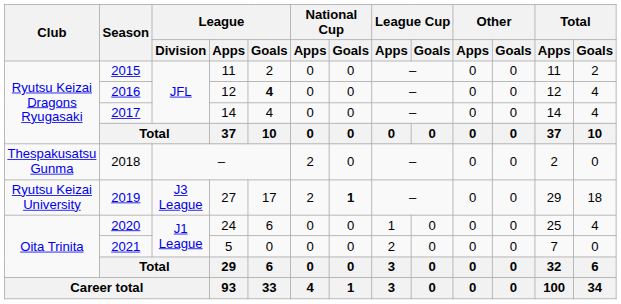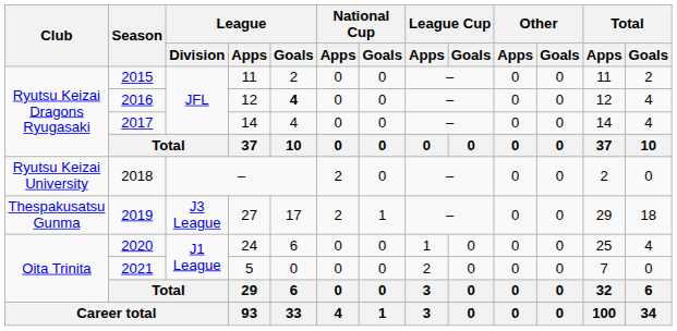 <table class="wikitable" style="text-align: center">
 <tr>
 <th rowspan="2">Club</th>
 <th rowspan="2">Season</th>
 <th colspan="3">League</th>
 <th colspan="2">National Cup</th>
 <th colspan="2">League Cup</th>
 <th colspan="2">Other</th>
 <th colspan="2">Total</th>
 </tr>
 <tr>
 <th>Division</th>
 <th>Apps</th>
 <th>Goals</th>
 <th>Apps</th>
 <th>Goals</th>
 <th>Apps</th>
 <th>Goals</th>
 <th>Apps</th>
 <th>Goals</th>
 <th>Apps</th>
 <th>Goals</th>
 </tr>
 <tr>
 <td rowspan="4"><a href='#'>Ryutsu Keizai Dragons Ryugasaki</a></td>
 <td><a href='#'>2015</a></td>
 <td rowspan="3"><a href='#'>JFL</a></td>
 <td>11</td>
 <td>2</td>
 <td>0</td>
 <td>0</td>
 <td colspan="2">–</td>
 <td>0</td>
 <td>0</td>
 <td>11</td>
 <td>2</td>
 </tr>
 <tr>
 <td><a href='#'>2016</a></td>
 <td>12</td>
 <td><strong>4</strong></td>
 <td>0</td>
 <td>0</td>
 <td colspan="2">–</td>
 <td>0</td>
 <td>0</td>
 <td>12</td>
 <td>4</td>
 </tr>
 <tr>
 <td><a href='#'>2017</a></td>
 <td>14</td>
 <td>4</td>
 <td>0</td>
 <td>0</td>
 <td colspan="2">–</td>
 <td>0</td>
 <td>0</td>
 <td>14</td>
 <td>4</td>
 </tr>
 <tr>
 <th colspan=2>Total</th>
 <th>37</th>
 <th>10</th>
 <th>0</th>
 <th>0</th>
 <th>0</th>
 <th>0</th>
 <th>0</th>
 <th>0</th>
 <th>37</th>
 <th>10</th>
 </tr>
 <tr>
-<td><a href='#'>Thespakusatsu Gunma</a></td>
+<td><a href='#'>Ryutsu Keizai University</a></td>
 <td>2018</td>
 <td colspan="3">–</td>
 <td>2</td>
 <td>0</td>
 <td colspan="2">–</td>
 <td>0</td>
 <td>0</td>
 <td>2</td>
 <td>0</td>
 </tr>
 <tr>
-<td><a href='#'>Ryutsu Keizai University</a></td>
+<td><a href='#'>Thespakusatsu Gunma</a></td>
 <td><a href='#'>2019</a></td>
 <td><a href='#'>J3 League</a></td>
 <td>27</td>
 <td>17</td>
 <td>2</td>
-<td><strong>1</strong></td>
+<td>1</td>
 <td colspan="2">–</td>
 <td>0</td>
 <td>0</td>
 <td>29</td>
 <td>18</td>
 </tr>
 <tr>
 <td rowspan="3"><a href='#'>Oita Trinita</a></td>
 <td><a href='#'>2020</a></td>
 <td rowspan="2"><a href='#'>J1 League</a></td>
 <td>24</td>
 <td>6</td>
 <td>0</td>
 <td>0</td>
 <td>1</td>
 <td>0</td>
 <td>0</td>
 <td>0</td>
 <td>25</td>
 <td>4</td>
 </tr>
 <tr>
 <td><a href='#'>2021</a></td>
 <td>5</td>
 <td>0</td>
 <td>0</td>
 <td>0</td>
 <td>2</td>
 <td>0</td>
 <td>0</td>
 <td>0</td>
 <td>7</td>
 <td>0</td>
 </tr>
 <tr>
 <th colspan=2>Total</th>
 <th>29</th>
 <th>6</th>
 <th>0</th>
 <th>0</th>
 <th>3</th>
 <th>0</th>
 <th>0</th>
 <th>0</th>
 <th>32</th>
 <th>6</th>
 </tr>
 <tr>
 <th colspan=3>Career total</th>
 <th>93</th>
 <th>33</th>
 <th>4</th>
 <th>1</th>
 <th>3</th>
 <th>0</th>
 <th>0</th>
 <th>0</th>
 <th>100</th>
 <th>34</th>
 </tr>
 </table>
